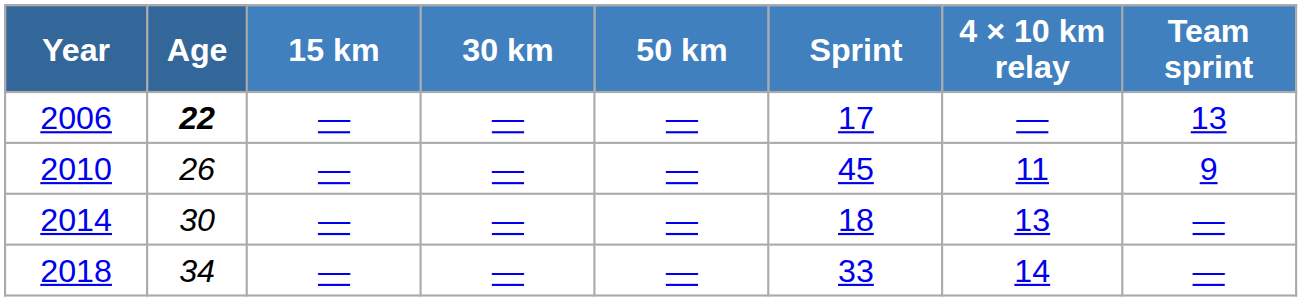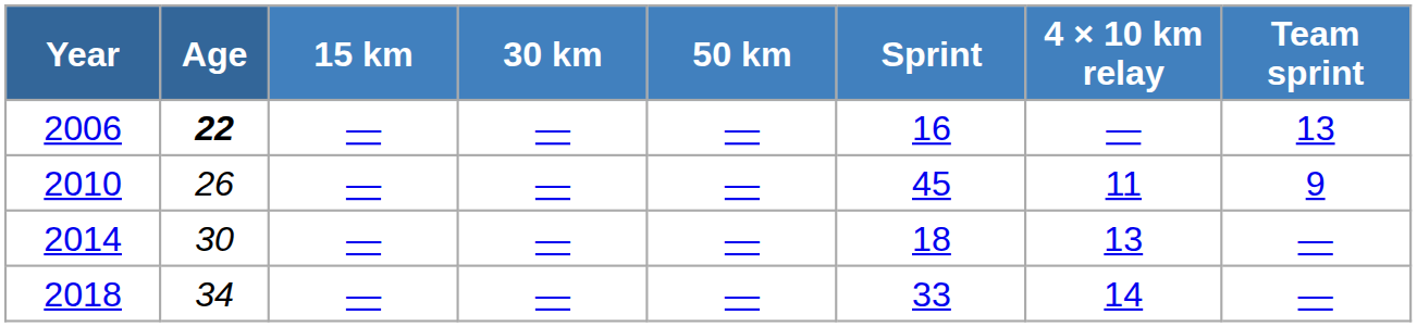 <table class="wikitable" style="font-size:95%; text-align:center; border:grey solid 1px; border-collapse:collapse; background:#ffffff;">
 <tr>
 <th style="background-color:#369; color:white; width:60px;"> Year </th>
 <th style="background-color:#369; color:white; width:40px;"> Age </th>
 <th style="background-color:#4180be; color:white; width:75px;"> 15 km </th>
 <th style="background-color:#4180be; color:white; width:75px;"> 30 km </th>
 <th style="background-color:#4180be; color:white; width:75px;"> 50 km </th>
 <th style="background-color:#4180be; color:white; width:75px;"> Sprint </th>
 <th style="background-color:#4180be; color:white; width:75px;"> 4 × 10 km <br> relay </th>
 <th style="background-color:#4180be; color:white; width:75px;"> Team <br> sprint </th>
 </tr>
 <tr>
 <td><a href='#'>2006</a></td>
 <td><strong><em>22</em></strong></td>
 <td><a href='#'>—</a></td>
 <td><a href='#'>—</a></td>
 <td><a href='#'>—</a></td>
-<td><a href='#'>17</a></td>
+<td><a href='#'>16</a></td>
 <td><a href='#'>—</a></td>
 <td><a href='#'>13</a></td>
 </tr>
 <tr>
 <td><a href='#'>2010</a></td>
 <td><em>26</em></td>
 <td><a href='#'>—</a></td>
 <td><a href='#'>—</a></td>
 <td><a href='#'>—</a></td>
 <td><a href='#'>45</a></td>
 <td><a href='#'>11</a></td>
 <td><a href='#'>9</a></td>
 </tr>
 <tr>
 <td><a href='#'>2014</a></td>
 <td><em>30</em></td>
 <td><a href='#'>—</a></td>
 <td><a href='#'>—</a></td>
 <td><a href='#'>—</a></td>
 <td><a href='#'>18</a></td>
 <td><a href='#'>13</a></td>
 <td><a href='#'>—</a></td>
 </tr>
 <tr>
 <td><a href='#'>2018</a></td>
 <td><em>34</em></td>
 <td><a href='#'>—</a></td>
 <td><a href='#'>—</a></td>
 <td><a href='#'>—</a></td>
 <td><a href='#'>33</a></td>
 <td><a href='#'>14</a></td>
 <td><a href='#'>—</a></td>
 </tr>
 </table>
